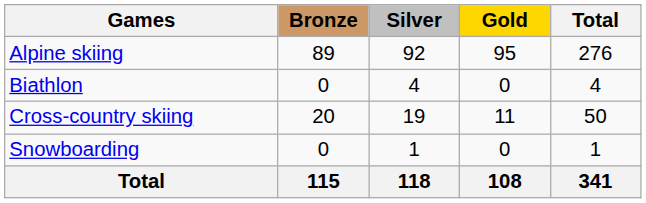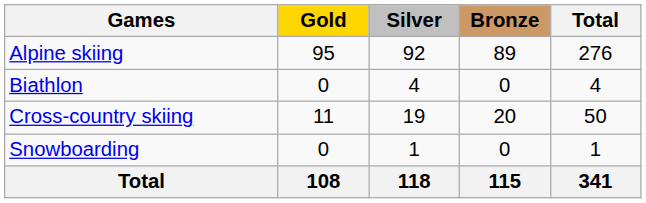 <table class="wikitable sortable" style="text-align:center;">
 <tr>
 <th style="width:13em;">Games</th>
+<th style="width:4em; background:gold;">Gold</th>
+<th style="width:4em; background:silver;">Silver</th>
 <th style="width:4em; background:#cc9966;">Bronze</th>
-<th style="width:4em; background:silver;">Silver</th>
-<th style="width:4em; background:gold;">Gold</th>
 <th style="width:4em;">Total</th>
 </tr>
 <tr>
 <td align=left> <a href='#'>Alpine skiing</a></td>
+<td>95</td>
+<td>92</td>
 <td>89</td>
-<td>92</td>
-<td>95</td>
 <td>276</td>
 </tr>
 <tr>
 <td align=left> <a href='#'>Biathlon</a></td>
 <td>0</td>
 <td>4</td>
 <td>0</td>
 <td>4</td>
 </tr>
 <tr>
 <td align=left> <a href='#'>Cross-country skiing</a></td>
+<td>11</td>
+<td>19</td>
 <td>20</td>
-<td>19</td>
-<td>11</td>
 <td>50</td>
 </tr>
 <tr>
 <td align=left> <a href='#'>Snowboarding</a></td>
 <td>0</td>
 <td>1</td>
 <td>0</td>
 <td>1</td>
 </tr>
 <tr>
 <th>Total</th>
+<th>108</th>
+<th>118</th>
 <th>115</th>
-<th>118</th>
-<th>108</th>
 <th>341</th>
 </tr>
 </table>
